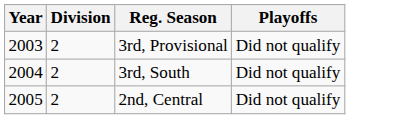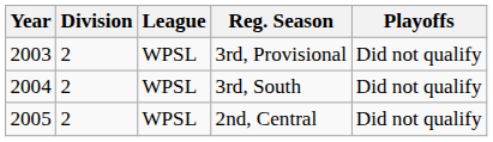 <table class="wikitable">
 <tr>
 <th>Year</th>
 <th>Division</th>
+<th>League</th>
 <th>Reg. Season</th>
 <th>Playoffs</th>
 </tr>
 <tr>
 <td>2003</td>
 <td>2</td>
+<td>WPSL</td>
 <td>3rd, Provisional</td>
 <td>Did not qualify</td>
 </tr>
 <tr>
 <td>2004</td>
 <td>2</td>
+<td>WPSL</td>
 <td>3rd, South</td>
 <td>Did not qualify</td>
 </tr>
 <tr>
 <td>2005</td>
 <td>2</td>
+<td>WPSL</td>
 <td>2nd, Central</td>
 <td>Did not qualify</td>
 </tr>
 </table>
